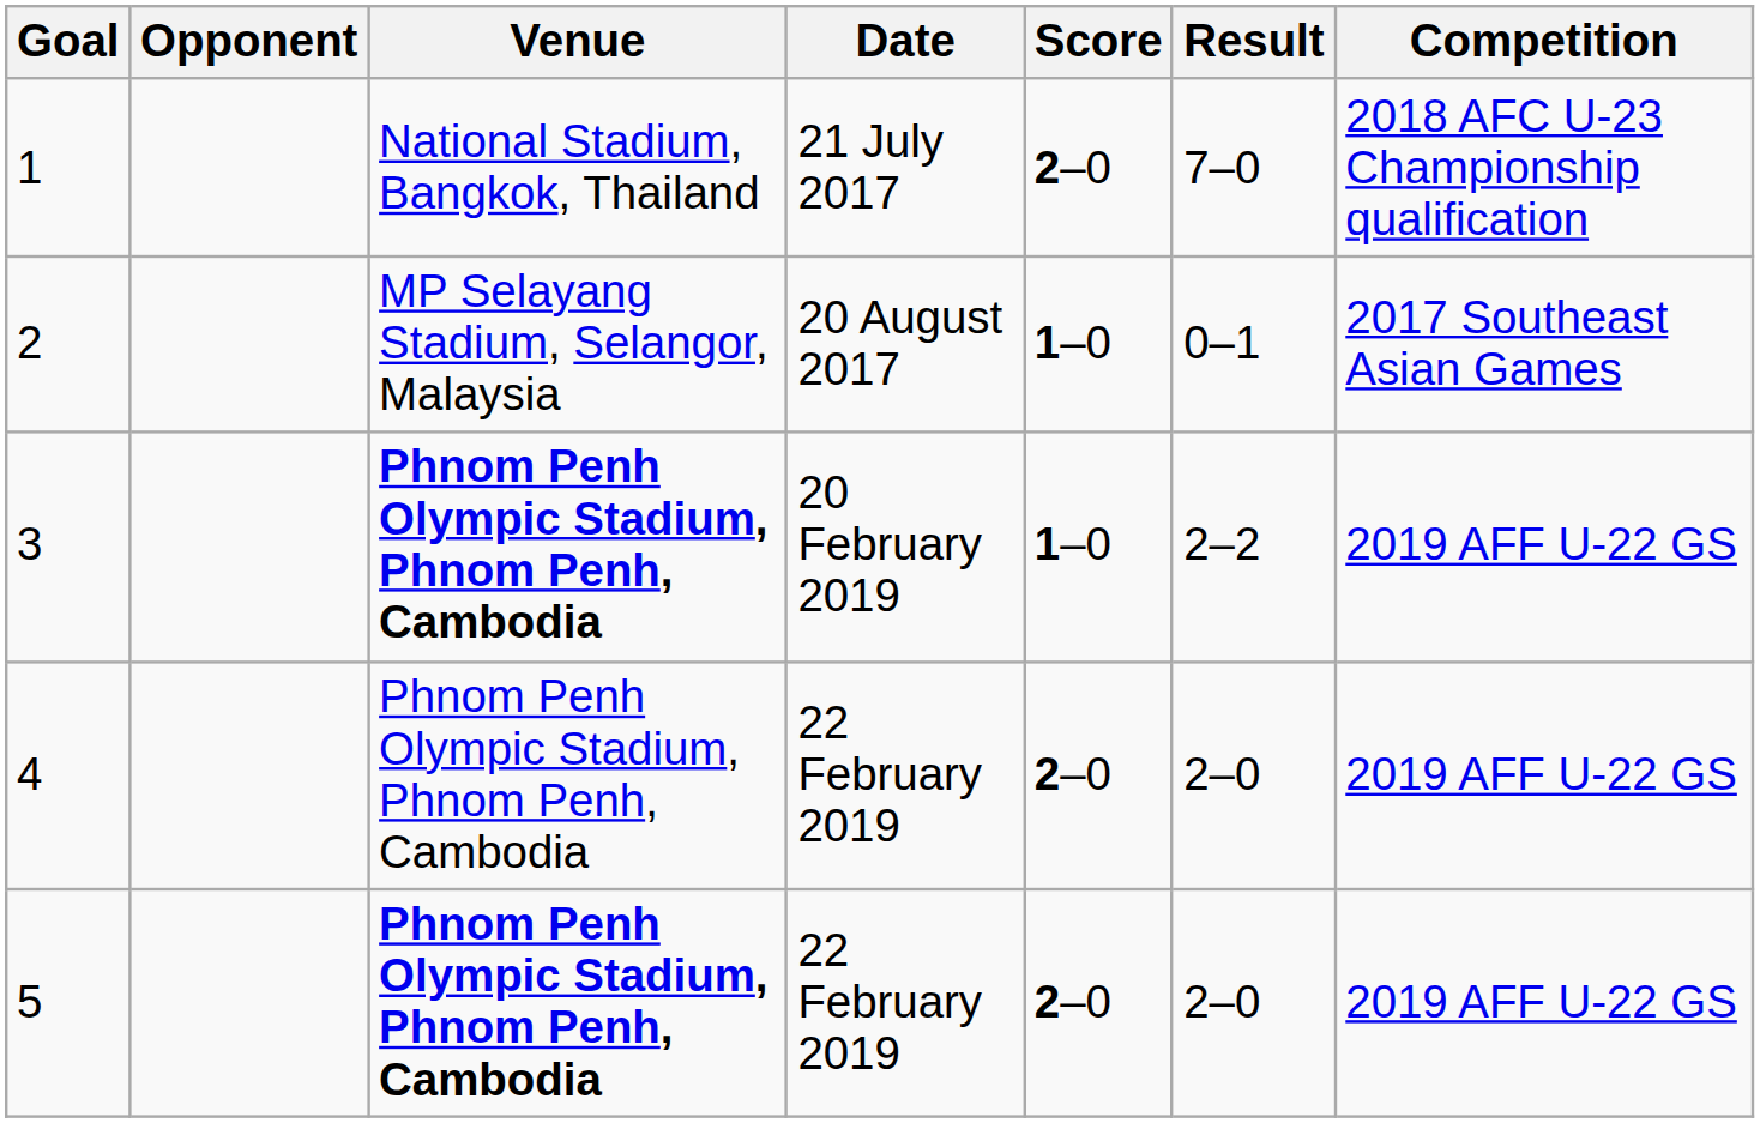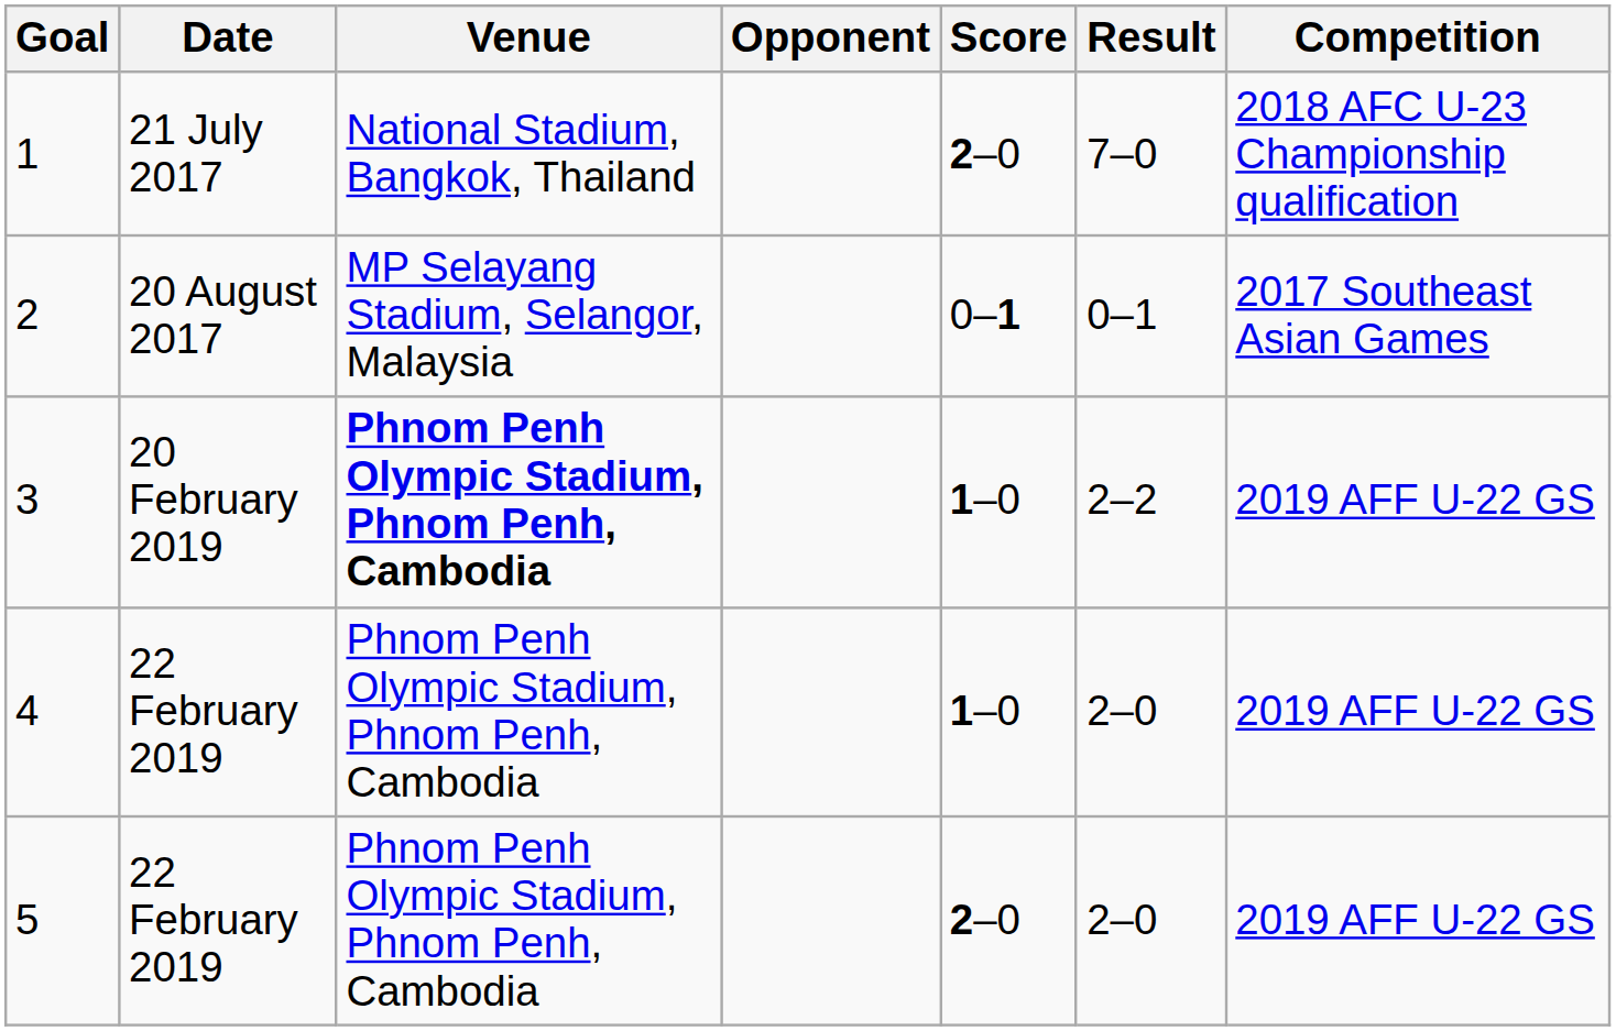 <table class="wikitable">
 <tr>
 <th>Goal</th>
+<th>Date</th>
+<th>Venue</th>
 <th>Opponent</th>
-<th>Venue</th>
-<th>Date</th>
 <th>Score</th>
 <th>Result</th>
 <th>Competition</th>
 </tr>
 <tr>
 <td>1</td>
+<td>21 July 2017</td>
+<td><a href='#'>National Stadium</a>, <a href='#'>Bangkok</a>, Thailand</td>
 <td></td>
-<td><a href='#'>National Stadium</a>, <a href='#'>Bangkok</a>, Thailand</td>
-<td>21 July 2017</td>
 <td><strong>2</strong>–0</td>
 <td>7–0</td>
 <td><a href='#'>2018 AFC U-23 Championship qualification</a></td>
 </tr>
 <tr>
 <td>2</td>
+<td>20 August 2017</td>
+<td><a href='#'>MP Selayang Stadium</a>, <a href='#'>Selangor</a>, Malaysia</td>
 <td></td>
-<td><a href='#'>MP Selayang Stadium</a>, <a href='#'>Selangor</a>, Malaysia</td>
-<td>20 August 2017</td>
-<td><strong>1</strong>–0</td>
+<td>0–<strong>1</strong></td>
 <td>0–1</td>
 <td><a href='#'>2017 Southeast Asian Games</a></td>
 </tr>
 <tr>
 <td>3</td>
+<td>20 February 2019</td>
+<td><strong><a href='#'>Phnom Penh Olympic Stadium</a>, <a href='#'>Phnom Penh</a>, Cambodia</strong></td>
 <td></td>
-<td><strong><a href='#'>Phnom Penh Olympic Stadium</a>, <a href='#'>Phnom Penh</a>, Cambodia</strong></td>
-<td>20 February 2019</td>
 <td><strong>1</strong>–0</td>
 <td>2–2</td>
 <td><a href='#'>2019 AFF U-22 GS</a></td>
 </tr>
 <tr>
 <td>4</td>
+<td>22 February 2019</td>
+<td><a href='#'>Phnom Penh Olympic Stadium</a>, <a href='#'>Phnom Penh</a>, Cambodia</td>
 <td></td>
-<td><a href='#'>Phnom Penh Olympic Stadium</a>, <a href='#'>Phnom Penh</a>, Cambodia</td>
-<td>22 February 2019</td>
-<td><strong>2</strong>–0</td>
+<td><strong>1</strong>–0</td>
 <td>2–0</td>
 <td><a href='#'>2019 AFF U-22 GS</a></td>
 </tr>
 <tr>
 <td>5</td>
+<td>22 February 2019</td>
+<td><a href='#'>Phnom Penh Olympic Stadium</a>, <a href='#'>Phnom Penh</a>, Cambodia</td>
 <td></td>
-<td><strong><a href='#'>Phnom Penh Olympic Stadium</a>, <a href='#'>Phnom Penh</a>, Cambodia</strong></td>
-<td>22 February 2019</td>
 <td><strong>2</strong>–0</td>
 <td>2–0</td>
 <td><a href='#'>2019 AFF U-22 GS</a></td>
 </tr>
 </table>
